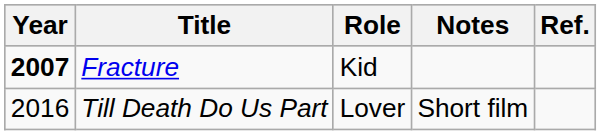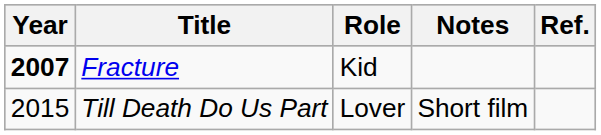 <table class="wikitable">
 <tr>
 <th>Year</th>
 <th>Title</th>
 <th>Role</th>
 <th>Notes</th>
 <th>Ref.</th>
 </tr>
 <tr>
 <td><strong>2007</strong></td>
 <td><a href='#'><em>Fracture</em></a></td>
 <td>Kid</td>
 <td></td>
 <td></td>
 </tr>
 <tr>
-<td>2016</td>
+<td>2015</td>
 <td><em>Till Death Do Us Part</em></td>
 <td>Lover</td>
 <td>Short film</td>
 <td></td>
 </tr>
 </table>
